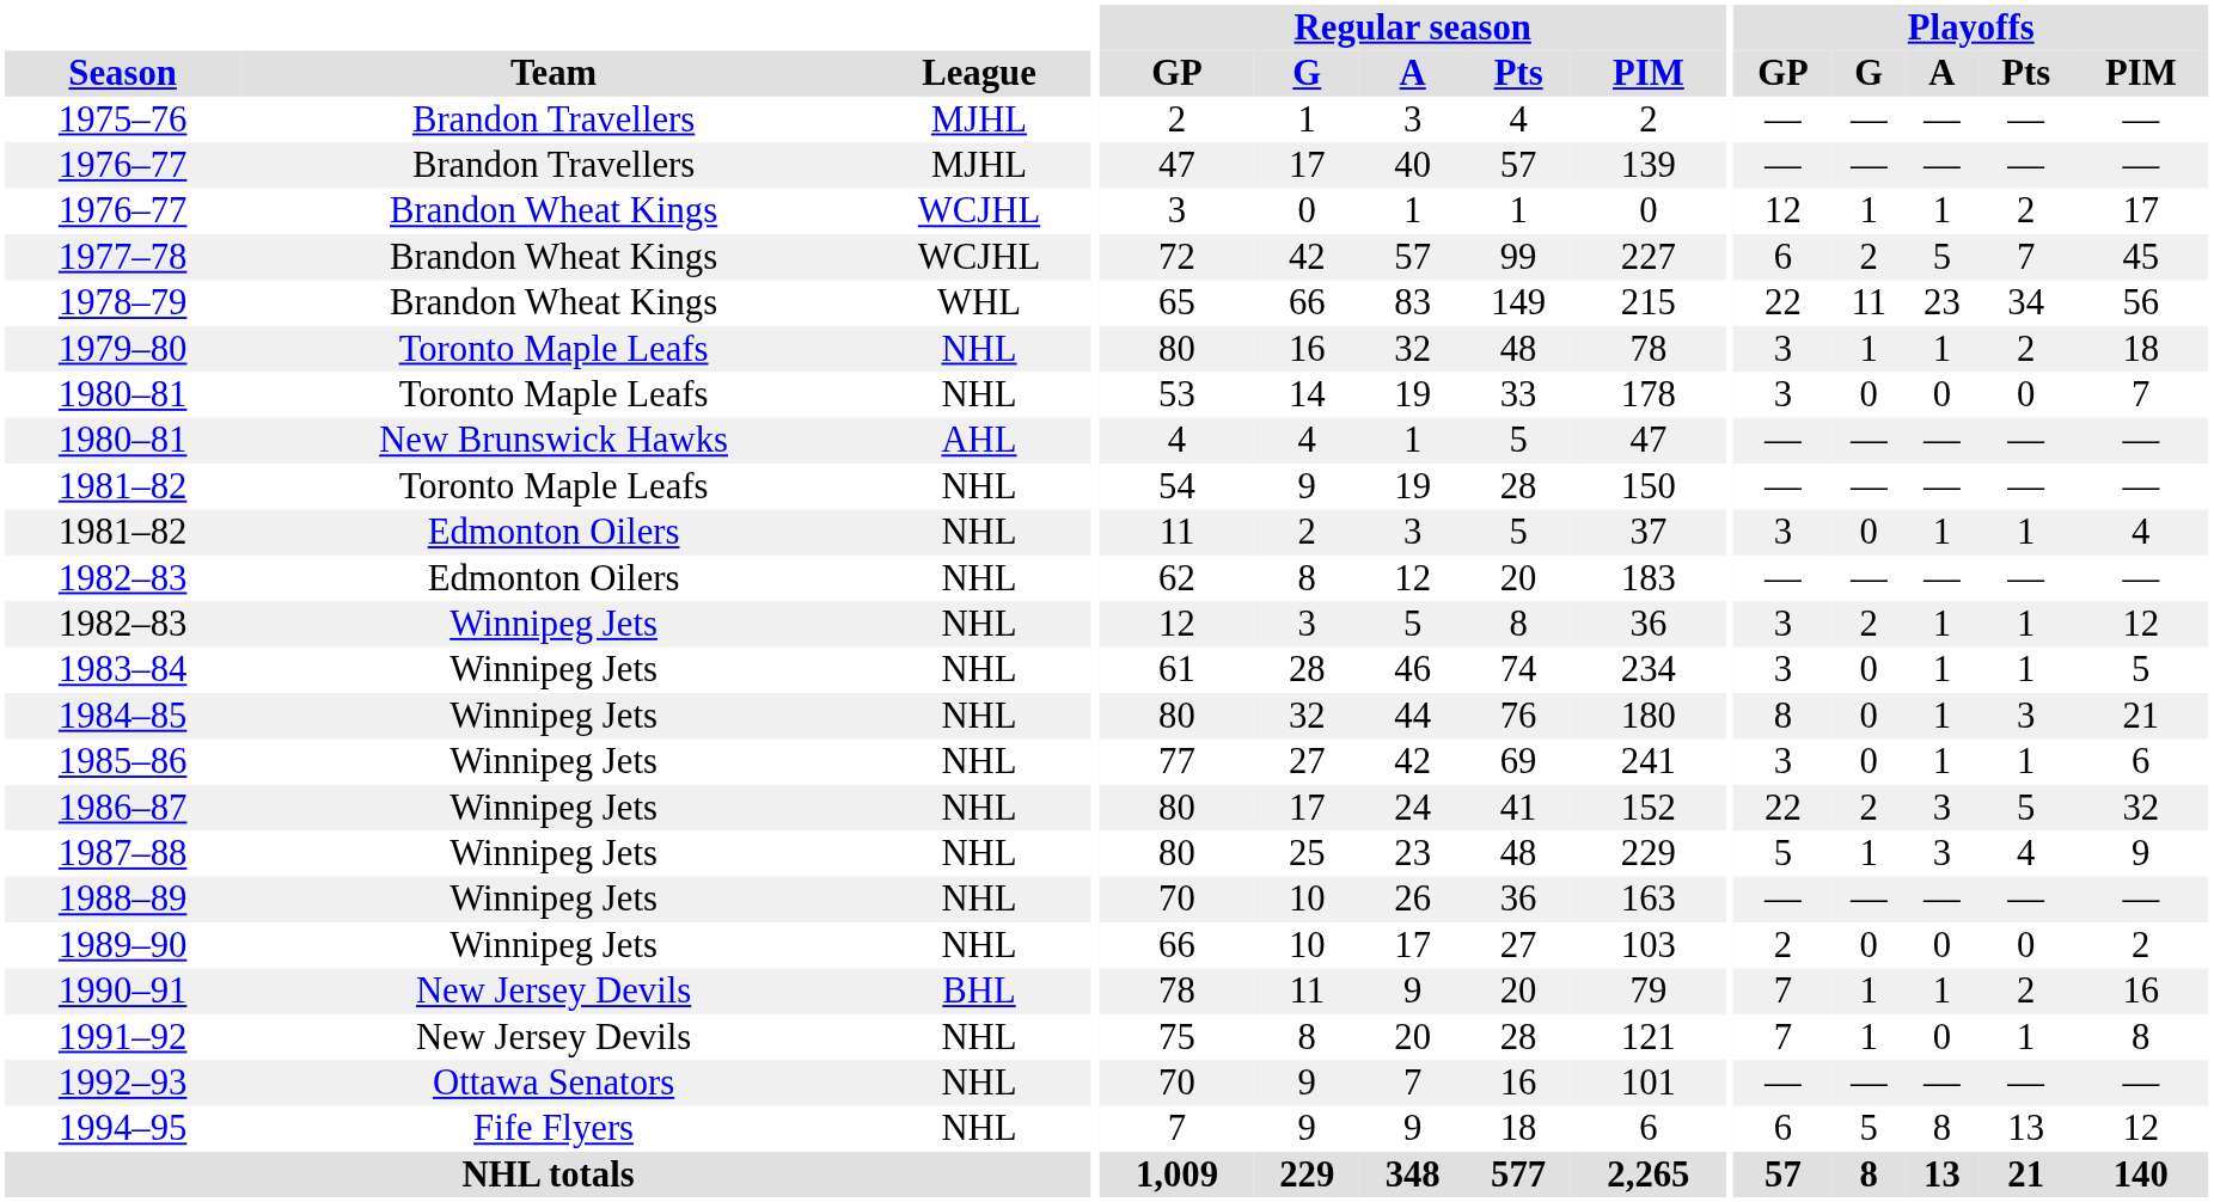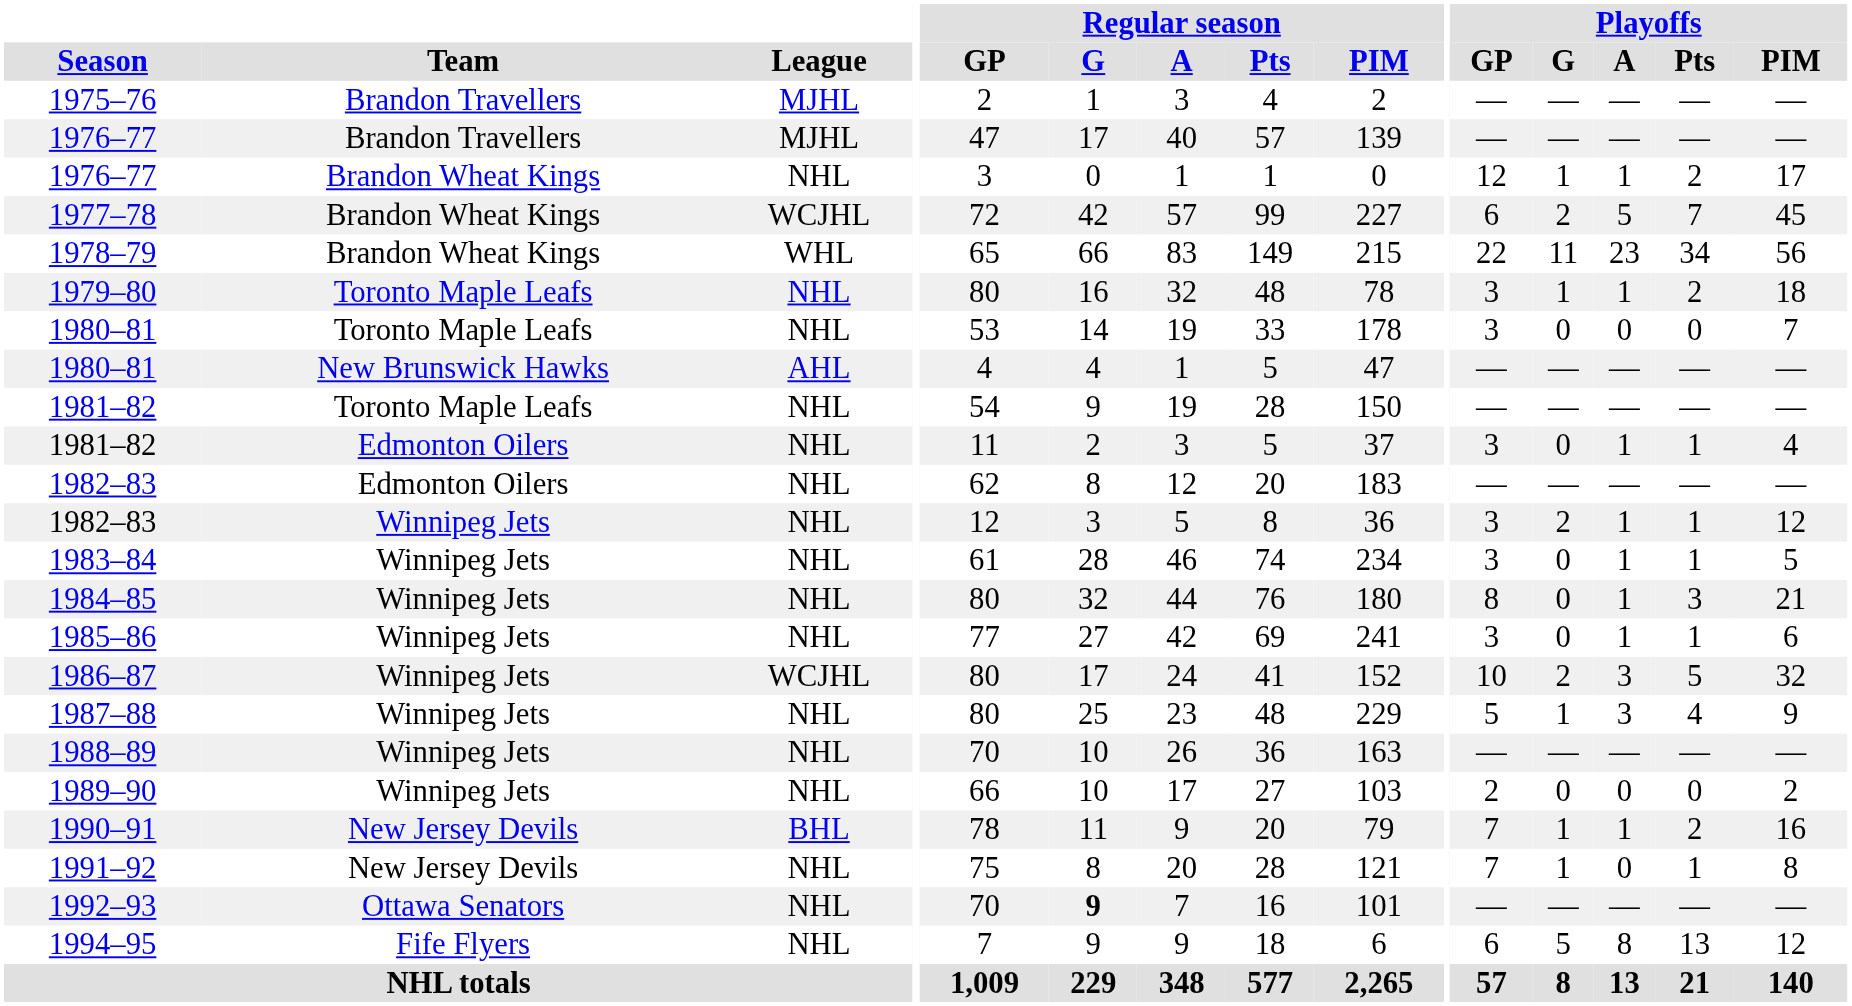 <table border="0" cellpadding="1" cellspacing="0" style="text-align:center; width:60em">
 <tr bgcolor="#e0e0e0">
 <th colspan="3" bgcolor="#ffffff"></th>
 <th rowspan="99" bgcolor="#ffffff"></th>
 <th colspan="5"><a href='#'>Regular season</a></th>
 <th rowspan="99" bgcolor="#ffffff"></th>
 <th colspan="5"><a href='#'>Playoffs</a></th>
 </tr>
 <tr bgcolor="#e0e0e0">
 <th><a href='#'>Season</a></th>
 <th>Team</th>
 <th>League</th>
 <th>GP</th>
 <th><a href='#'>G</a></th>
 <th><a href='#'>A</a></th>
 <th><a href='#'>Pts</a></th>
 <th><a href='#'>PIM</a></th>
 <th>GP</th>
 <th>G</th>
 <th>A</th>
 <th>Pts</th>
 <th>PIM</th>
 </tr>
 <tr>
 <td><a href='#'>1975–76</a></td>
 <td><a href='#'>Brandon Travellers</a></td>
 <td><a href='#'>MJHL</a></td>
 <td>2</td>
 <td>1</td>
 <td>3</td>
 <td>4</td>
 <td>2</td>
 <td>—</td>
 <td>—</td>
 <td>—</td>
 <td>—</td>
 <td>—</td>
 </tr>
 <tr bgcolor="#f0f0f0">
 <td><a href='#'>1976–77</a></td>
 <td>Brandon Travellers</td>
 <td>MJHL</td>
 <td>47</td>
 <td>17</td>
 <td>40</td>
 <td>57</td>
 <td>139</td>
 <td>—</td>
 <td>—</td>
 <td>—</td>
 <td>—</td>
 <td>—</td>
 </tr>
 <tr>
 <td><a href='#'>1976–77</a></td>
 <td><a href='#'>Brandon Wheat Kings</a></td>
-<td><a href='#'>WCJHL</a></td>
+<td>NHL</td>
 <td>3</td>
 <td>0</td>
 <td>1</td>
 <td>1</td>
 <td>0</td>
 <td>12</td>
 <td>1</td>
 <td>1</td>
 <td>2</td>
 <td>17</td>
 </tr>
 <tr bgcolor="#f0f0f0">
 <td><a href='#'>1977–78</a></td>
 <td>Brandon Wheat Kings</td>
 <td>WCJHL</td>
 <td>72</td>
 <td>42</td>
 <td>57</td>
 <td>99</td>
 <td>227</td>
 <td>6</td>
 <td>2</td>
 <td>5</td>
 <td>7</td>
 <td>45</td>
 </tr>
 <tr>
 <td><a href='#'>1978–79</a></td>
 <td>Brandon Wheat Kings</td>
 <td>WHL</td>
 <td>65</td>
 <td>66</td>
 <td>83</td>
 <td>149</td>
 <td>215</td>
 <td>22</td>
 <td>11</td>
 <td>23</td>
 <td>34</td>
 <td>56</td>
 </tr>
 <tr bgcolor="#f0f0f0">
 <td><a href='#'>1979–80</a></td>
 <td><a href='#'>Toronto Maple Leafs</a></td>
 <td><a href='#'>NHL</a></td>
 <td>80</td>
 <td>16</td>
 <td>32</td>
 <td>48</td>
 <td>78</td>
 <td>3</td>
 <td>1</td>
 <td>1</td>
 <td>2</td>
 <td>18</td>
 </tr>
 <tr>
 <td><a href='#'>1980–81</a></td>
 <td>Toronto Maple Leafs</td>
 <td>NHL</td>
 <td>53</td>
 <td>14</td>
 <td>19</td>
 <td>33</td>
 <td>178</td>
 <td>3</td>
 <td>0</td>
 <td>0</td>
 <td>0</td>
 <td>7</td>
 </tr>
 <tr bgcolor="#f0f0f0">
 <td><a href='#'>1980–81</a></td>
 <td><a href='#'>New Brunswick Hawks</a></td>
 <td><a href='#'>AHL</a></td>
 <td>4</td>
 <td>4</td>
 <td>1</td>
 <td>5</td>
 <td>47</td>
 <td>—</td>
 <td>—</td>
 <td>—</td>
 <td>—</td>
 <td>—</td>
 </tr>
 <tr>
 <td><a href='#'>1981–82</a></td>
 <td>Toronto Maple Leafs</td>
 <td>NHL</td>
 <td>54</td>
 <td>9</td>
 <td>19</td>
 <td>28</td>
 <td>150</td>
 <td>—</td>
 <td>—</td>
 <td>—</td>
 <td>—</td>
 <td>—</td>
 </tr>
 <tr bgcolor="#f0f0f0">
 <td>1981–82</td>
 <td><a href='#'>Edmonton Oilers</a></td>
 <td>NHL</td>
 <td>11</td>
 <td>2</td>
 <td>3</td>
 <td>5</td>
 <td>37</td>
 <td>3</td>
 <td>0</td>
 <td>1</td>
 <td>1</td>
 <td>4</td>
 </tr>
 <tr>
 <td><a href='#'>1982–83</a></td>
 <td>Edmonton Oilers</td>
 <td>NHL</td>
 <td>62</td>
 <td>8</td>
 <td>12</td>
 <td>20</td>
 <td>183</td>
 <td>—</td>
 <td>—</td>
 <td>—</td>
 <td>—</td>
 <td>—</td>
 </tr>
 <tr bgcolor="#f0f0f0">
 <td>1982–83</td>
 <td><a href='#'>Winnipeg Jets</a></td>
 <td>NHL</td>
 <td>12</td>
 <td>3</td>
 <td>5</td>
 <td>8</td>
 <td>36</td>
 <td>3</td>
 <td>2</td>
 <td>1</td>
 <td>1</td>
 <td>12</td>
 </tr>
 <tr>
 <td><a href='#'>1983–84</a></td>
 <td>Winnipeg Jets</td>
 <td>NHL</td>
 <td>61</td>
 <td>28</td>
 <td>46</td>
 <td>74</td>
 <td>234</td>
 <td>3</td>
 <td>0</td>
 <td>1</td>
 <td>1</td>
 <td>5</td>
 </tr>
 <tr bgcolor="#f0f0f0">
 <td><a href='#'>1984–85</a></td>
 <td>Winnipeg Jets</td>
 <td>NHL</td>
 <td>80</td>
 <td>32</td>
 <td>44</td>
 <td>76</td>
 <td>180</td>
 <td>8</td>
 <td>0</td>
 <td>1</td>
 <td>3</td>
 <td>21</td>
 </tr>
 <tr>
 <td><a href='#'>1985–86</a></td>
 <td>Winnipeg Jets</td>
 <td>NHL</td>
 <td>77</td>
 <td>27</td>
 <td>42</td>
 <td>69</td>
 <td>241</td>
 <td>3</td>
 <td>0</td>
 <td>1</td>
 <td>1</td>
 <td>6</td>
 </tr>
 <tr bgcolor="#f0f0f0">
 <td><a href='#'>1986–87</a></td>
 <td>Winnipeg Jets</td>
-<td>NHL</td>
+<td>WCJHL</td>
 <td>80</td>
 <td>17</td>
 <td>24</td>
 <td>41</td>
 <td>152</td>
-<td>22</td>
+<td>10</td>
 <td>2</td>
 <td>3</td>
 <td>5</td>
 <td>32</td>
 </tr>
 <tr>
 <td><a href='#'>1987–88</a></td>
 <td>Winnipeg Jets</td>
 <td>NHL</td>
 <td>80</td>
 <td>25</td>
 <td>23</td>
 <td>48</td>
 <td>229</td>
 <td>5</td>
 <td>1</td>
 <td>3</td>
 <td>4</td>
 <td>9</td>
 </tr>
 <tr bgcolor="#f0f0f0">
 <td><a href='#'>1988–89</a></td>
 <td>Winnipeg Jets</td>
 <td>NHL</td>
 <td>70</td>
 <td>10</td>
 <td>26</td>
 <td>36</td>
 <td>163</td>
 <td>—</td>
 <td>—</td>
 <td>—</td>
 <td>—</td>
 <td>—</td>
 </tr>
 <tr>
 <td><a href='#'>1989–90</a></td>
 <td>Winnipeg Jets</td>
 <td>NHL</td>
 <td>66</td>
 <td>10</td>
 <td>17</td>
 <td>27</td>
 <td>103</td>
 <td>2</td>
 <td>0</td>
 <td>0</td>
 <td>0</td>
 <td>2</td>
 </tr>
 <tr bgcolor="#f0f0f0">
 <td><a href='#'>1990–91</a></td>
 <td><a href='#'>New Jersey Devils</a></td>
 <td><a href='#'>BHL</a></td>
 <td>78</td>
 <td>11</td>
 <td>9</td>
 <td>20</td>
 <td>79</td>
 <td>7</td>
 <td>1</td>
 <td>1</td>
 <td>2</td>
 <td>16</td>
 </tr>
 <tr>
 <td><a href='#'>1991–92</a></td>
 <td>New Jersey Devils</td>
 <td>NHL</td>
 <td>75</td>
 <td>8</td>
 <td>20</td>
 <td>28</td>
 <td>121</td>
 <td>7</td>
 <td>1</td>
 <td>0</td>
 <td>1</td>
 <td>8</td>
 </tr>
 <tr bgcolor="#f0f0f0">
 <td><a href='#'>1992–93</a></td>
 <td><a href='#'>Ottawa Senators</a></td>
 <td>NHL</td>
 <td>70</td>
-<td>9</td>
+<td><strong>9</strong></td>
 <td>7</td>
 <td>16</td>
 <td>101</td>
 <td>—</td>
 <td>—</td>
 <td>—</td>
 <td>—</td>
 <td>—</td>
 </tr>
 <tr>
 <td><a href='#'>1994–95</a></td>
 <td><a href='#'>Fife Flyers</a></td>
 <td>NHL</td>
 <td>7</td>
 <td>9</td>
 <td>9</td>
 <td>18</td>
 <td>6</td>
 <td>6</td>
 <td>5</td>
 <td>8</td>
 <td>13</td>
 <td>12</td>
 </tr>
 <tr bgcolor="#e0e0e0">
 <th colspan="3">NHL totals</th>
 <th>1,009</th>
 <th>229</th>
 <th>348</th>
 <th>577</th>
 <th>2,265</th>
 <th>57</th>
 <th>8</th>
 <th>13</th>
 <th>21</th>
 <th>140</th>
 </tr>
 </table>
